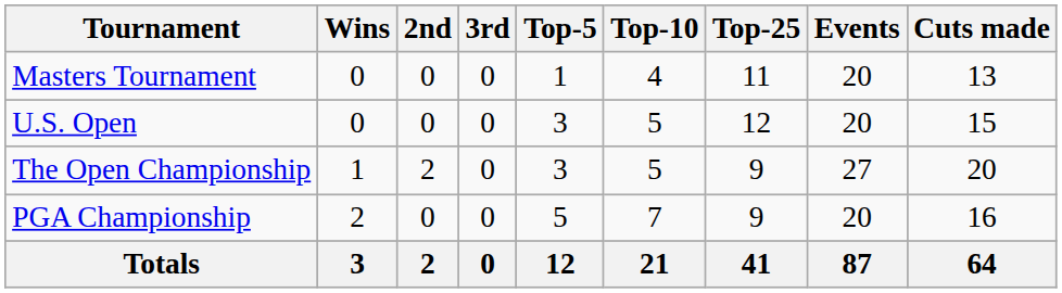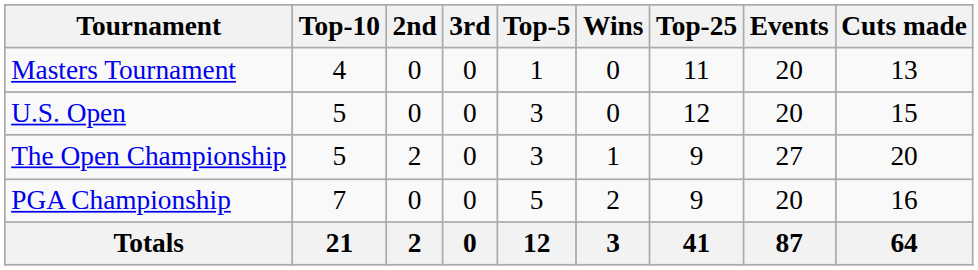 <table class=wikitable style=text-align:center>
 <tr>
 <th>Tournament</th>
-<th>Wins</th>
+<th>Top-10</th>
 <th>2nd</th>
 <th>3rd</th>
 <th>Top-5</th>
-<th>Top-10</th>
+<th>Wins</th>
 <th>Top-25</th>
 <th>Events</th>
 <th>Cuts made</th>
 </tr>
 <tr>
 <td align=left><a href='#'>Masters Tournament</a></td>
-<td>0</td>
+<td>4</td>
 <td>0</td>
 <td>0</td>
 <td>1</td>
-<td>4</td>
+<td>0</td>
 <td>11</td>
 <td>20</td>
 <td>13</td>
 </tr>
 <tr>
 <td align=left><a href='#'>U.S. Open</a></td>
-<td>0</td>
+<td>5</td>
 <td>0</td>
 <td>0</td>
 <td>3</td>
-<td>5</td>
+<td>0</td>
 <td>12</td>
 <td>20</td>
 <td>15</td>
 </tr>
 <tr>
 <td align=left><a href='#'>The Open Championship</a></td>
-<td>1</td>
+<td>5</td>
 <td>2</td>
 <td>0</td>
 <td>3</td>
-<td>5</td>
+<td>1</td>
 <td>9</td>
 <td>27</td>
 <td>20</td>
 </tr>
 <tr>
 <td align=left><a href='#'>PGA Championship</a></td>
-<td>2</td>
+<td>7</td>
 <td>0</td>
 <td>0</td>
 <td>5</td>
-<td>7</td>
+<td>2</td>
 <td>9</td>
 <td>20</td>
 <td>16</td>
 </tr>
 <tr>
 <th>Totals</th>
-<th>3</th>
+<th>21</th>
 <th>2</th>
 <th>0</th>
 <th>12</th>
-<th>21</th>
+<th>3</th>
 <th>41</th>
 <th>87</th>
 <th>64</th>
 </tr>
 </table>
